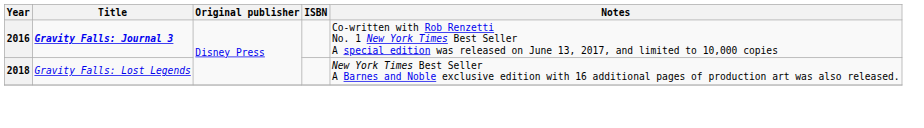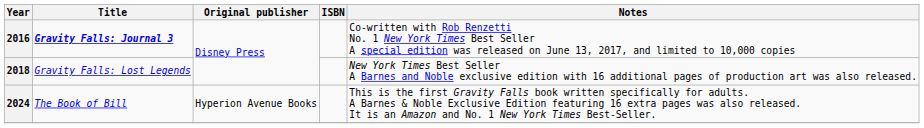 <table class="wikitable plainrowheaders sortable">
 <tr>
 <th scope="col">Year</th>
 <th scope="col">Title</th>
 <th scope="col">Original publisher</th>
 <th scope="col">ISBN</th>
 <th scope="col" class="unsortable">Notes</th>
 </tr>
 <tr>
 <th scope="row">2016</th>
 <td><strong><em><a href='#'>Gravity Falls: Journal 3</a></em></strong></td>
 <td rowspan="2"><a href='#'>Disney Press</a></td>
 <td></td>
 <td>Co-written with <a href='#'>Rob Renzetti</a><br> No. 1 <a href='#'><em>New York Times</em></a> Best Seller<br> A <a href='#'>special edition</a> was released on June 13, 2017, and limited to 10,000 copies</td>
 </tr>
 <tr>
 <th scope="row">2018</th>
 <td><em><a href='#'>Gravity Falls: Lost Legends</a></em></td>
 <td><br></td>
 <td><em>New York Times</em> Best Seller<br> A <a href='#'>Barnes and Noble</a> exclusive edition with 16 additional pages of production art was also released.</td>
 </tr>
 <tr>
+<th scope="row">2024</th>
+<td><em><a href='#'>The Book of Bill</a></em></td>
+<td>Hyperion Avenue Books</td>
+<td><br></td>
+<td>This is the first <em>Gravity Falls</em> book written specifically for adults.<br> A Barnes & Noble Exclusive Edition featuring 16 extra pages was also released.<br> It is an <em>Amazon</em> and No. 1 <em>New York Times</em> Best-Seller.</td>
+</tr>
+<tr>
 </tr>
 </table>
